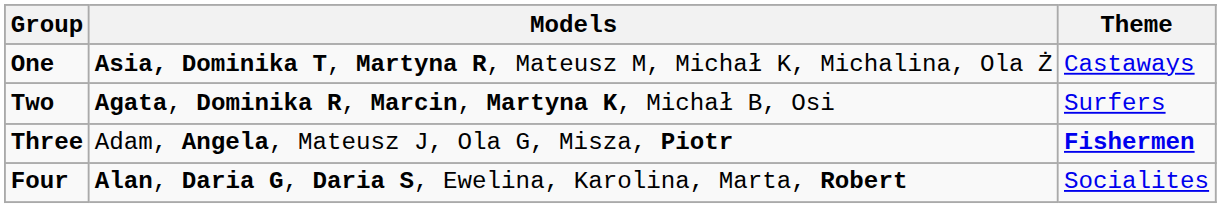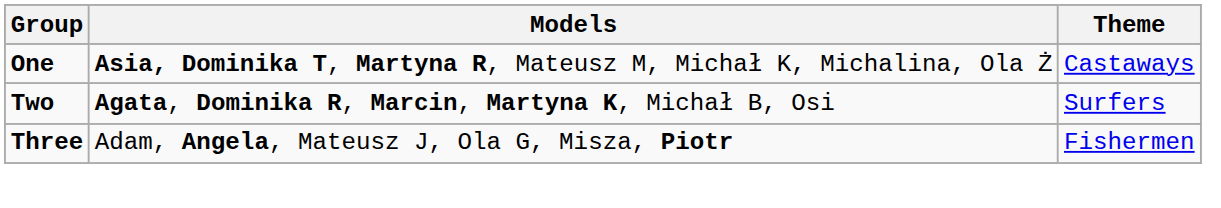 <table class="wikitable">
 <tr>
 <th>Group</th>
 <th>Models</th>
 <th>Theme</th>
 </tr>
 <tr>
 <td><strong>One</strong></td>
 <td><strong>Asia, Dominika T</strong>, <strong>Martyna R</strong>, Mateusz M, Michał K, Michalina, Ola Ż</td>
 <td><a href='#'>Castaways</a></td>
 </tr>
 <tr>
 <td><strong>Two</strong></td>
 <td><strong>Agata</strong>, <strong>Dominika R</strong>, <strong>Marcin</strong>, <strong>Martyna K</strong>, Michał B, Osi</td>
 <td><a href='#'>Surfers</a></td>
 </tr>
 <tr>
 <td><strong>Three</strong></td>
 <td>Adam, <strong>Angela</strong>, Mateusz J, Ola G, Misza, <strong>Piotr</strong></td>
-<td><strong><a href='#'>Fishermen</a></strong></td>
-</tr>
-<tr>
-<td><strong>Four</strong></td>
-<td><strong>Alan</strong>, <strong>Daria G</strong>, <strong>Daria S</strong>, Ewelina, Karolina, Marta, <strong>Robert</strong></td>
-<td><a href='#'>Socialites</a></td>
+<td><a href='#'>Fishermen</a></td>
 </tr>
 </table>
